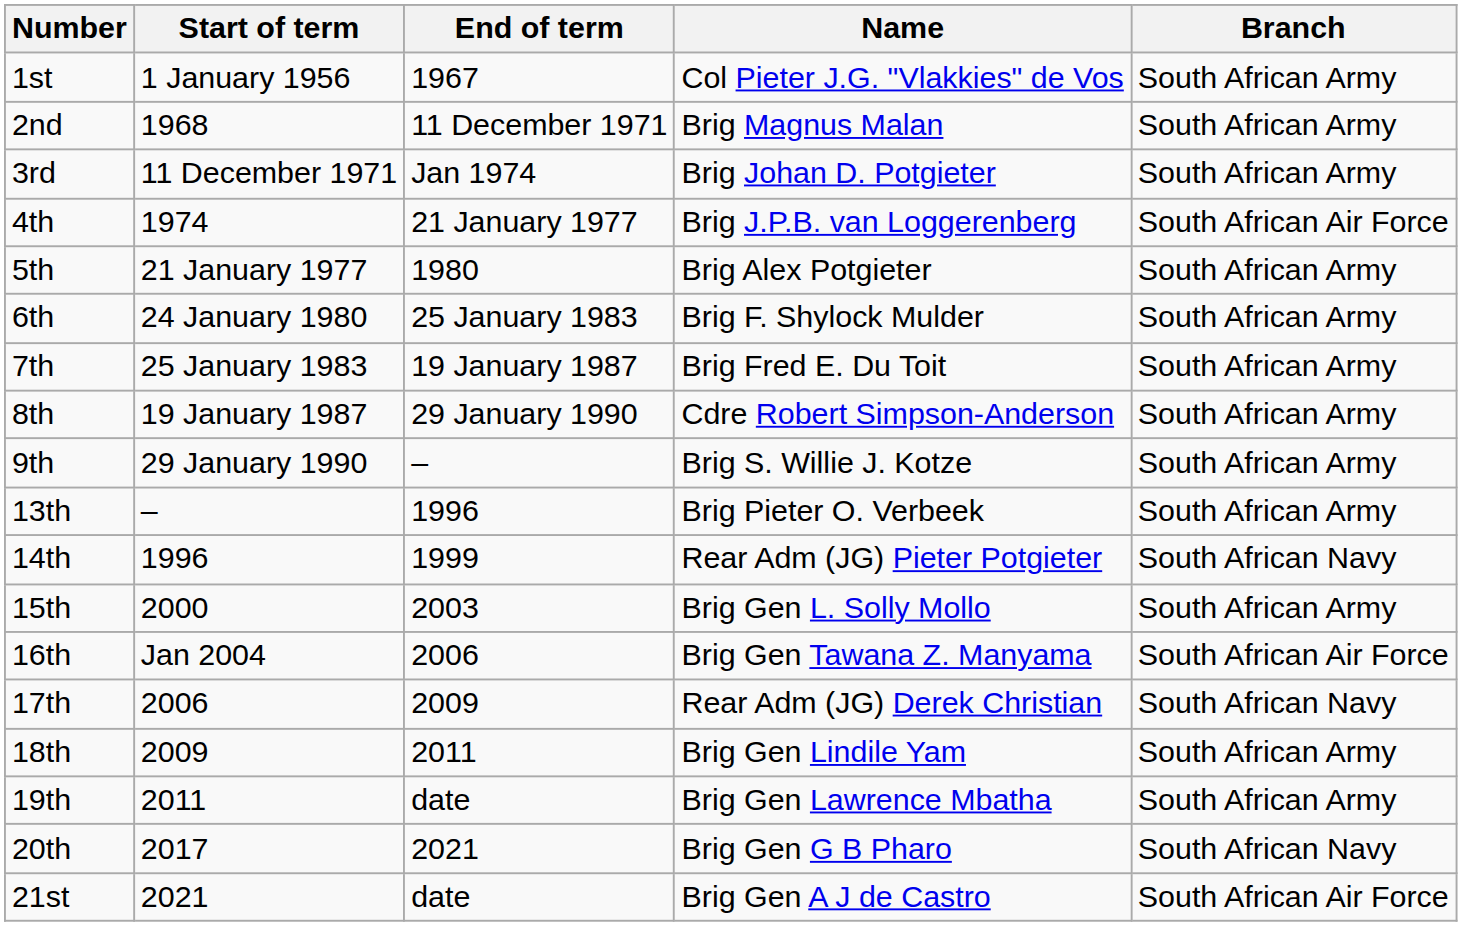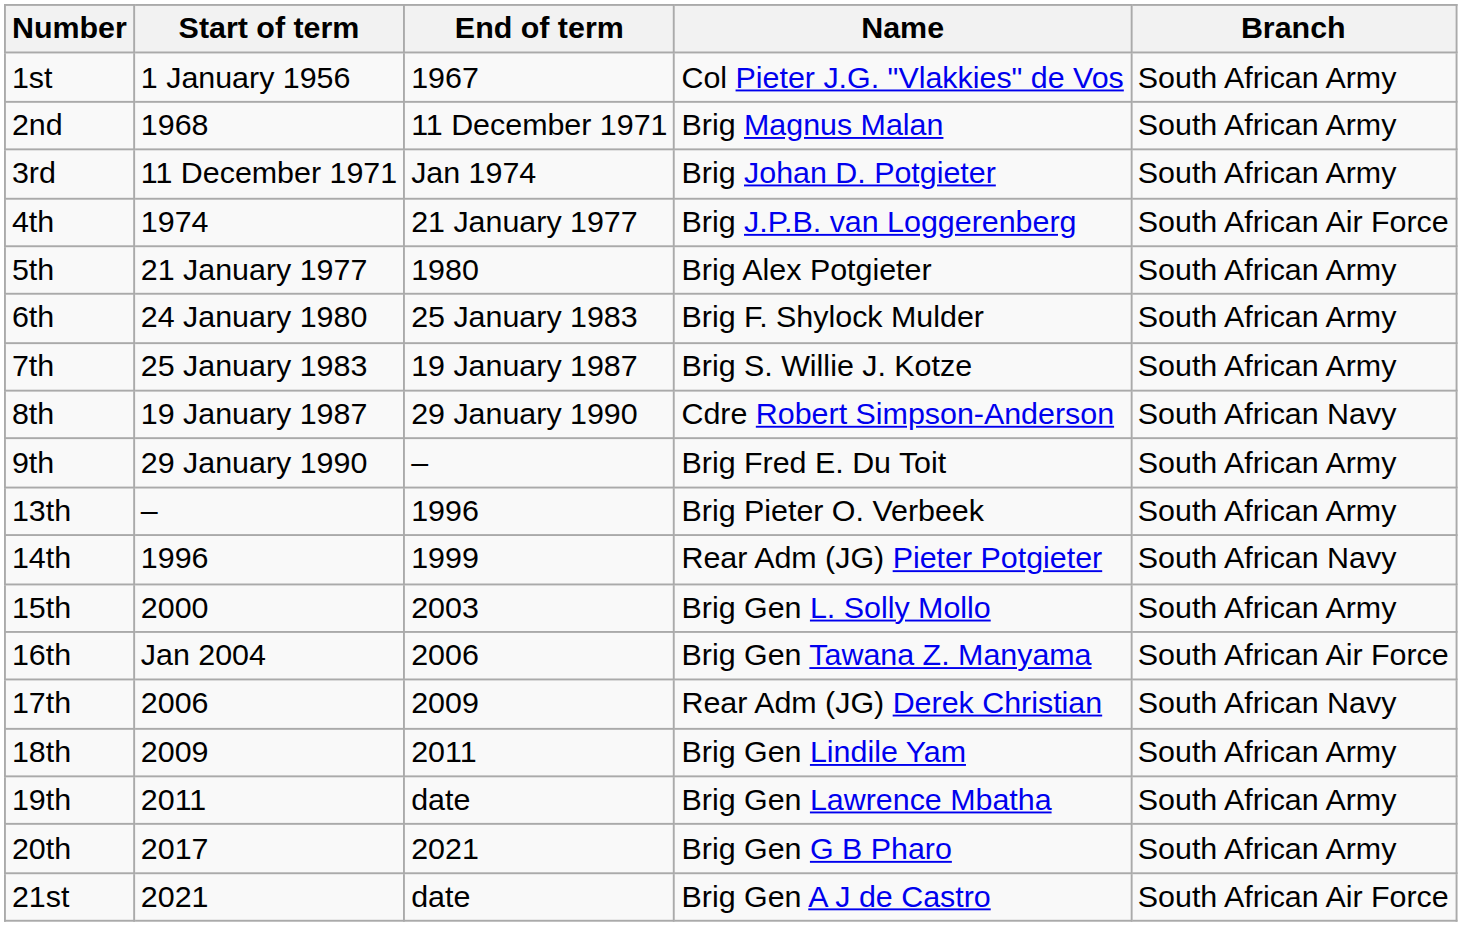 <table class="wikitable">
 <tr>
 <th>Number</th>
 <th>Start of term</th>
 <th>End of term</th>
 <th>Name</th>
 <th>Branch</th>
 </tr>
 <tr>
 <td>1st</td>
 <td>1 January 1956</td>
 <td>1967</td>
 <td>Col <a href='#'>Pieter J.G. "Vlakkies" de Vos</a></td>
 <td>South African Army</td>
 </tr>
 <tr>
 <td>2nd</td>
 <td>1968</td>
 <td>11 December 1971</td>
 <td>Brig <a href='#'>Magnus Malan</a> </td>
 <td>South African Army</td>
 </tr>
 <tr>
 <td>3rd</td>
 <td>11 December 1971</td>
 <td>Jan 1974</td>
 <td>Brig <a href='#'>Johan D. Potgieter</a></td>
 <td>South African Army</td>
 </tr>
 <tr>
 <td>4th</td>
 <td>1974</td>
 <td>21 January 1977</td>
 <td>Brig <a href='#'>J.P.B. van Loggerenberg</a> </td>
 <td>South African Air Force</td>
 </tr>
 <tr>
 <td>5th</td>
 <td>21 January 1977</td>
 <td>1980</td>
 <td>Brig Alex Potgieter</td>
 <td>South African Army</td>
 </tr>
 <tr>
 <td>6th</td>
 <td>24 January 1980</td>
 <td>25 January 1983</td>
 <td>Brig F. Shylock Mulder </td>
 <td>South African Army</td>
 </tr>
 <tr>
 <td>7th</td>
 <td>25 January 1983</td>
 <td>19 January 1987</td>
-<td>Brig Fred E. Du Toit</td>
+<td>Brig S. Willie J. Kotze</td>
 <td>South African Army</td>
 </tr>
 <tr>
 <td>8th</td>
 <td>19 January 1987</td>
 <td>29 January 1990</td>
 <td>Cdre <a href='#'>Robert Simpson-Anderson</a> </td>
-<td>South African Army</td>
+<td>South African Navy</td>
 </tr>
 <tr>
 <td>9th</td>
 <td>29 January 1990</td>
 <td>–</td>
-<td>Brig S. Willie J. Kotze</td>
+<td>Brig Fred E. Du Toit</td>
 <td>South African Army</td>
 </tr>
 <tr>
 <td>13th</td>
 <td>–</td>
 <td>1996</td>
 <td>Brig Pieter O. Verbeek  </td>
 <td>South African Army</td>
 </tr>
 <tr>
 <td>14th</td>
 <td>1996</td>
 <td>1999</td>
 <td>Rear Adm (JG) <a href='#'>Pieter Potgieter</a> </td>
 <td>South African Navy</td>
 </tr>
 <tr>
 <td>15th</td>
 <td>2000</td>
 <td>2003</td>
 <td>Brig Gen <a href='#'>L. Solly Mollo</a> </td>
 <td>South African Army</td>
 </tr>
 <tr>
 <td>16th</td>
 <td>Jan 2004</td>
 <td>2006</td>
 <td>Brig Gen <a href='#'>Tawana Z. Manyama</a></td>
 <td>South African Air Force</td>
 </tr>
 <tr>
 <td>17th</td>
 <td>2006</td>
 <td>2009</td>
 <td>Rear Adm (JG) <a href='#'>Derek Christian</a> </td>
 <td>South African Navy</td>
 </tr>
 <tr>
 <td>18th</td>
 <td>2009</td>
 <td>2011</td>
 <td>Brig Gen <a href='#'>Lindile Yam</a> </td>
 <td>South African Army</td>
 </tr>
 <tr>
 <td>19th</td>
 <td>2011</td>
 <td>date</td>
 <td>Brig Gen <a href='#'>Lawrence Mbatha</a></td>
 <td>South African Army</td>
 </tr>
 <tr>
 <td>20th</td>
 <td>2017</td>
 <td>2021</td>
 <td>Brig Gen <a href='#'>G B Pharo</a></td>
-<td>South African Navy</td>
+<td>South African Army</td>
 </tr>
 <tr>
 <td>21st</td>
 <td>2021</td>
 <td>date</td>
 <td>Brig Gen <a href='#'>A J de Castro</a></td>
 <td>South African Air Force</td>
 </tr>
 </table>
